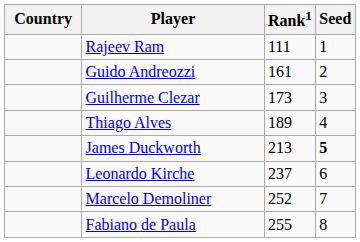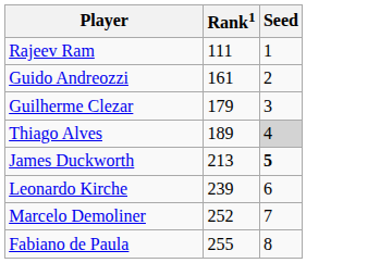 <table class="sortable wikitable">
 <tr>
-<th width="70">Country</th>
 <th width="175">Player</th>
 <th>Rank<sup>1</sup></th>
 <th>Seed</th>
 </tr>
 <tr>
-<td></td>
 <td><a href='#'>Rajeev Ram</a></td>
 <td>111</td>
 <td>1</td>
 </tr>
 <tr>
-<td></td>
 <td><a href='#'>Guido Andreozzi</a></td>
 <td>161</td>
 <td>2</td>
 </tr>
 <tr>
-<td></td>
 <td><a href='#'>Guilherme Clezar</a></td>
-<td>173</td>
+<td>179</td>
 <td>3</td>
 </tr>
 <tr>
-<td></td>
 <td><a href='#'>Thiago Alves</a></td>
 <td>189</td>
-<td>4</td>
+<td style="background: lightgrey;">4</td>
 </tr>
 <tr>
-<td></td>
 <td><a href='#'>James Duckworth</a></td>
 <td>213</td>
 <td><strong>5</strong></td>
 </tr>
 <tr>
-<td></td>
 <td><a href='#'>Leonardo Kirche</a></td>
-<td>237</td>
+<td>239</td>
 <td>6</td>
 </tr>
 <tr>
-<td></td>
 <td><a href='#'>Marcelo Demoliner</a></td>
 <td>252</td>
 <td>7</td>
 </tr>
 <tr>
-<td></td>
 <td><a href='#'>Fabiano de Paula</a></td>
 <td>255</td>
 <td>8</td>
 </tr>
 </table>
